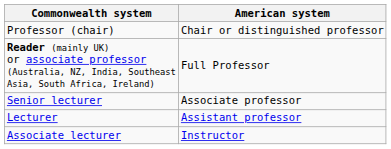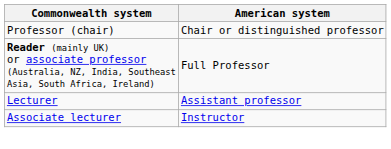 <table class="wikitable">
 <tr>
 <th>Commonwealth system</th>
 <th>American system</th>
 </tr>
 <tr>
 <td>Professor (chair)</td>
 <td>Chair or distinguished professor</td>
 </tr>
 <tr>
 <td><strong>Reader</strong> <small>(mainly UK)</small><br>or <a href='#'>associate professor</a><br><small>(Australia, NZ, India, Southeast<br>Asia, South Africa, Ireland)</small></td>
 <td>Full Professor</td>
 </tr>
 <tr>
-<td><a href='#'>Senior lecturer</a></td>
-<td>Associate professor</td>
-</tr>
-<tr>
 <td><a href='#'>Lecturer</a></td>
 <td><a href='#'>Assistant professor </a></td>
 </tr>
 <tr>
 <td><a href='#'>Associate lecturer</a></td>
 <td><a href='#'>Instructor</a></td>
 </tr>
 </table>
